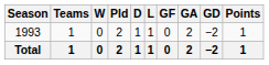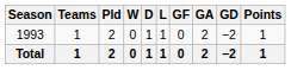 <table class="wikitable sortable" style="text-align:center">
 <tr>
 <th>Season</th>
 <th>Teams</th>
+<th>Pld</th>
 <th>W</th>
-<th>Pld</th>
 <th>D</th>
 <th>L</th>
 <th>GF</th>
 <th>GA</th>
 <th>GD</th>
 <th>Points</th>
 </tr>
 <tr>
 <td>1993</td>
 <td>1</td>
+<td>2</td>
 <td>0</td>
-<td>2</td>
 <td>1</td>
 <td>1</td>
 <td>0</td>
 <td>2</td>
 <td>−2</td>
 <td>1</td>
 </tr>
 <tr>
 <th>Total</th>
 <th>1</th>
+<th>2</th>
 <th>0</th>
-<th>2</th>
 <th>1</th>
 <th>1</th>
 <th>0</th>
 <th>2</th>
 <th>−2</th>
 <th>1</th>
 </tr>
 </table>
